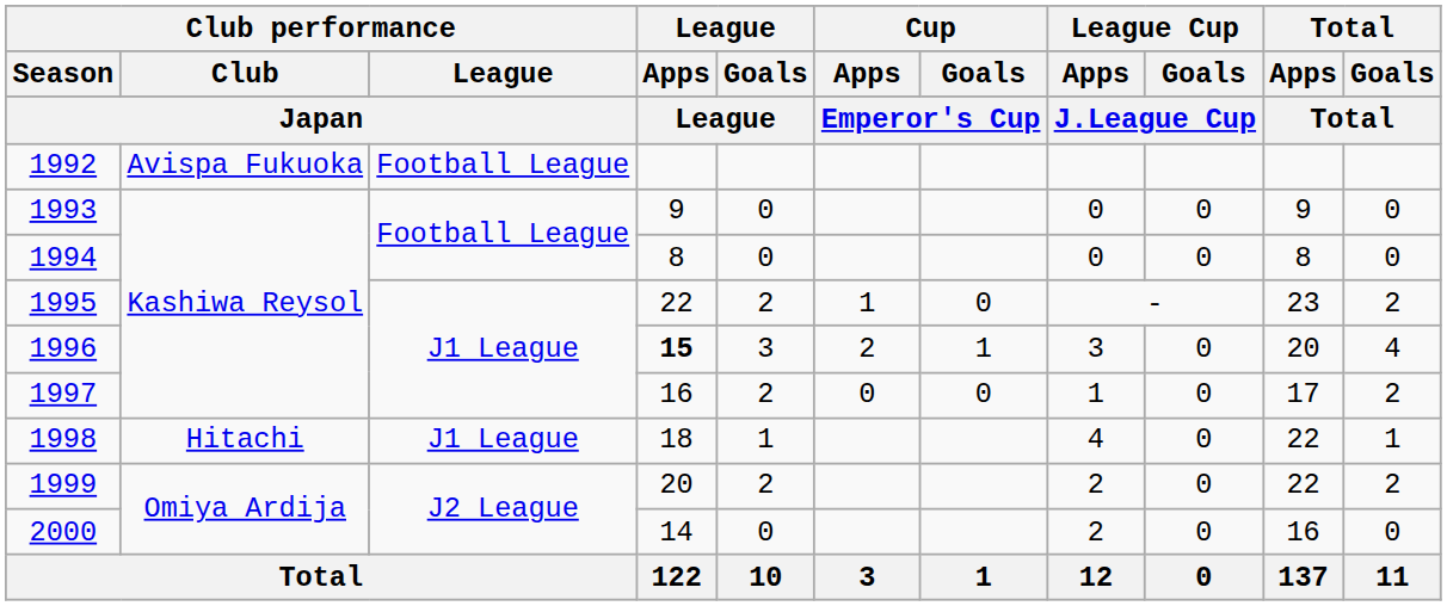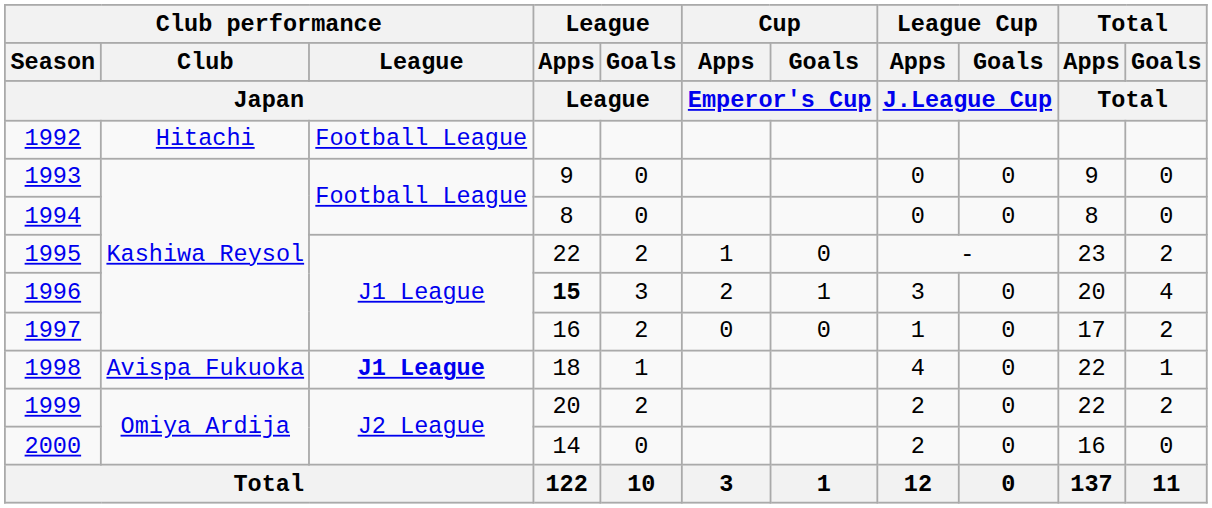 <table class="wikitable" style="text-align:center;">
 <tr>
 <th colspan=3>Club performance</th>
 <th colspan=2>League</th>
 <th colspan=2>Cup</th>
 <th colspan=2>League Cup</th>
 <th colspan=2>Total</th>
 </tr>
 <tr>
 <th>Season</th>
 <th>Club</th>
 <th>League</th>
 <th>Apps</th>
 <th>Goals</th>
 <th>Apps</th>
 <th>Goals</th>
 <th>Apps</th>
 <th>Goals</th>
 <th>Apps</th>
 <th>Goals</th>
 </tr>
 <tr>
 <th colspan=3>Japan</th>
 <th colspan=2>League</th>
 <th colspan=2><a href='#'>Emperor's Cup</a></th>
 <th colspan=2><a href='#'>J.League Cup</a></th>
 <th colspan=2>Total</th>
 </tr>
 <tr>
 <td><a href='#'>1992</a></td>
-<td><a href='#'>Avispa Fukuoka</a></td>
+<td><a href='#'>Hitachi</a></td>
 <td><a href='#'>Football League</a></td>
 <td></td>
 <td></td>
 <td></td>
 <td></td>
 <td></td>
 <td></td>
 <td></td>
 <td></td>
 </tr>
 <tr>
 <td><a href='#'>1993</a></td>
 <td rowspan="5"><a href='#'>Kashiwa Reysol</a></td>
 <td rowspan="2"><a href='#'>Football League</a></td>
 <td>9</td>
 <td>0</td>
 <td></td>
 <td></td>
 <td>0</td>
 <td>0</td>
 <td>9</td>
 <td>0</td>
 </tr>
 <tr>
 <td><a href='#'>1994</a></td>
 <td>8</td>
 <td>0</td>
 <td></td>
 <td></td>
 <td>0</td>
 <td>0</td>
 <td>8</td>
 <td>0</td>
 </tr>
 <tr>
 <td><a href='#'>1995</a></td>
 <td rowspan="3"><a href='#'>J1 League</a></td>
 <td>22</td>
 <td>2</td>
 <td>1</td>
 <td>0</td>
 <td colspan="2">-</td>
 <td>23</td>
 <td>2</td>
 </tr>
 <tr>
 <td><a href='#'>1996</a></td>
 <td><strong>15</strong></td>
 <td>3</td>
 <td>2</td>
 <td>1</td>
 <td>3</td>
 <td>0</td>
 <td>20</td>
 <td>4</td>
 </tr>
 <tr>
 <td><a href='#'>1997</a></td>
 <td>16</td>
 <td>2</td>
 <td>0</td>
 <td>0</td>
 <td>1</td>
 <td>0</td>
 <td>17</td>
 <td>2</td>
 </tr>
 <tr>
 <td><a href='#'>1998</a></td>
-<td><a href='#'>Hitachi</a></td>
-<td><a href='#'>J1 League</a></td>
+<td><a href='#'>Avispa Fukuoka</a></td>
+<td><strong><a href='#'>J1 League</a></strong></td>
 <td>18</td>
 <td>1</td>
 <td></td>
 <td></td>
 <td>4</td>
 <td>0</td>
 <td>22</td>
 <td>1</td>
 </tr>
 <tr>
 <td><a href='#'>1999</a></td>
 <td rowspan="2"><a href='#'>Omiya Ardija</a></td>
 <td rowspan="2"><a href='#'>J2 League</a></td>
 <td>20</td>
 <td>2</td>
 <td></td>
 <td></td>
 <td>2</td>
 <td>0</td>
 <td>22</td>
 <td>2</td>
 </tr>
 <tr>
 <td><a href='#'>2000</a></td>
 <td>14</td>
 <td>0</td>
 <td></td>
 <td></td>
 <td>2</td>
 <td>0</td>
 <td>16</td>
 <td>0</td>
 </tr>
 <tr>
 <th colspan=3>Total</th>
 <th>122</th>
 <th>10</th>
 <th>3</th>
 <th>1</th>
 <th>12</th>
 <th>0</th>
 <th>137</th>
 <th>11</th>
 </tr>
 </table>
